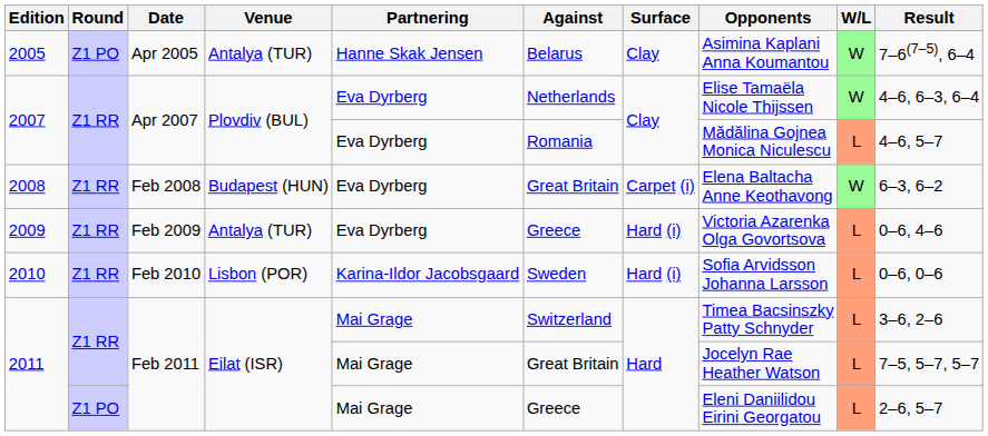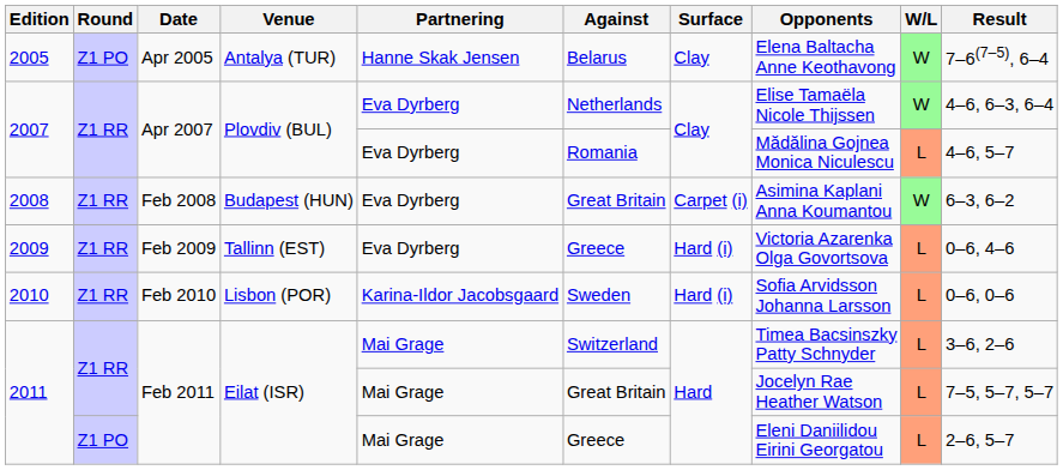 <table class="wikitable sortable">
 <tr>
 <th>Edition</th>
 <th>Round</th>
 <th>Date</th>
 <th>Venue</th>
 <th>Partnering</th>
 <th>Against</th>
 <th>Surface</th>
 <th>Opponents</th>
 <th>W/L</th>
 <th>Result</th>
 </tr>
 <tr>
 <td><a href='#'>2005</a></td>
 <td bgcolor=#ccf><a href='#'>Z1 PO</a></td>
 <td>Apr 2005</td>
 <td><a href='#'>Antalya</a> (TUR)</td>
 <td><a href='#'>Hanne Skak Jensen</a></td>
 <td> <a href='#'>Belarus</a></td>
 <td><a href='#'>Clay</a></td>
-<td><a href='#'>Asimina Kaplani</a><br><a href='#'>Anna Koumantou</a></td>
+<td><a href='#'>Elena Baltacha</a><br> <a href='#'>Anne Keothavong</a></td>
 <td style="text-align:center; background:#98fb98;">W</td>
 <td>7–6<sup>(7–5)</sup>, 6–4</td>
 </tr>
 <tr>
 <td rowspan=2><a href='#'>2007</a></td>
 <td rowspan=2 bgcolor=#ccf><a href='#'>Z1 RR</a></td>
 <td rowspan="2">Apr 2007</td>
 <td rowspan=2><a href='#'>Plovdiv</a> (BUL)</td>
 <td><a href='#'>Eva Dyrberg</a></td>
 <td> <a href='#'>Netherlands</a></td>
 <td rowspan=2><a href='#'>Clay</a></td>
 <td><a href='#'>Elise Tamaëla</a><br> <a href='#'>Nicole Thijssen</a></td>
 <td style="text-align:center; background:#98fb98;">W</td>
 <td>4–6, 6–3, 6–4</td>
 </tr>
 <tr>
 <td>Eva Dyrberg</td>
 <td> <a href='#'>Romania</a></td>
 <td><a href='#'>Mădălina Gojnea</a><br> <a href='#'>Monica Niculescu</a></td>
 <td style="text-align:center; background:#ffa07a;">L</td>
 <td>4–6, 5–7</td>
 </tr>
 <tr>
 <td><a href='#'>2008</a></td>
 <td bgcolor=#ccf><a href='#'>Z1 RR</a></td>
 <td>Feb 2008</td>
 <td><a href='#'>Budapest</a> (HUN)</td>
 <td>Eva Dyrberg</td>
 <td> <a href='#'>Great Britain</a></td>
 <td><a href='#'>Carpet</a> <a href='#'>(i)</a></td>
-<td><a href='#'>Elena Baltacha</a><br> <a href='#'>Anne Keothavong</a></td>
+<td><a href='#'>Asimina Kaplani</a><br><a href='#'>Anna Koumantou</a></td>
 <td style="text-align:center; background:#98fb98;">W</td>
 <td>6–3, 6–2</td>
 </tr>
 <tr>
 <td><a href='#'>2009</a></td>
 <td bgcolor=#ccf><a href='#'>Z1 RR</a></td>
 <td>Feb 2009</td>
-<td><a href='#'>Antalya</a> (TUR)</td>
+<td><a href='#'>Tallinn</a> (EST)</td>
 <td>Eva Dyrberg</td>
 <td> <a href='#'>Greece</a></td>
 <td><a href='#'>Hard</a> <a href='#'>(i)</a></td>
 <td><a href='#'>Victoria Azarenka</a><br> <a href='#'>Olga Govortsova</a></td>
 <td style="text-align:center; background:#ffa07a;">L</td>
 <td>0–6, 4–6</td>
 </tr>
 <tr>
 <td><a href='#'>2010</a></td>
 <td bgcolor=#ccf><a href='#'>Z1 RR</a></td>
 <td>Feb 2010</td>
 <td><a href='#'>Lisbon</a> (POR)</td>
 <td><a href='#'>Karina-Ildor Jacobsgaard</a></td>
 <td> <a href='#'>Sweden</a></td>
 <td><a href='#'>Hard</a> <a href='#'>(i)</a></td>
 <td><a href='#'>Sofia Arvidsson</a><br> <a href='#'>Johanna Larsson</a></td>
 <td style="text-align:center; background:#ffa07a;">L</td>
 <td>0–6, 0–6</td>
 </tr>
 <tr>
 <td rowspan=3><a href='#'>2011</a></td>
 <td rowspan=2 bgcolor=#ccf><a href='#'>Z1 RR</a></td>
 <td rowspan="3">Feb 2011</td>
 <td rowspan=3><a href='#'>Eilat</a> (ISR)</td>
 <td><a href='#'>Mai Grage</a></td>
 <td> <a href='#'>Switzerland</a></td>
 <td rowspan=3><a href='#'>Hard</a></td>
 <td><a href='#'>Timea Bacsinszky</a><br> <a href='#'>Patty Schnyder</a></td>
 <td style="text-align:center; background:#ffa07a;">L</td>
 <td>3–6, 2–6</td>
 </tr>
 <tr>
 <td>Mai Grage</td>
 <td> Great Britain</td>
 <td><a href='#'>Jocelyn Rae</a><br> <a href='#'>Heather Watson</a></td>
 <td style="text-align:center; background:#ffa07a;">L</td>
 <td>7–5, 5–7, 5–7</td>
 </tr>
 <tr>
 <td bgcolor=#ccf><a href='#'>Z1 PO</a></td>
 <td>Mai Grage</td>
 <td> Greece</td>
 <td><a href='#'>Eleni Daniilidou</a><br> <a href='#'>Eirini Georgatou</a></td>
 <td style="text-align:center; background:#ffa07a;">L</td>
 <td>2–6, 5–7</td>
 </tr>
 </table>
